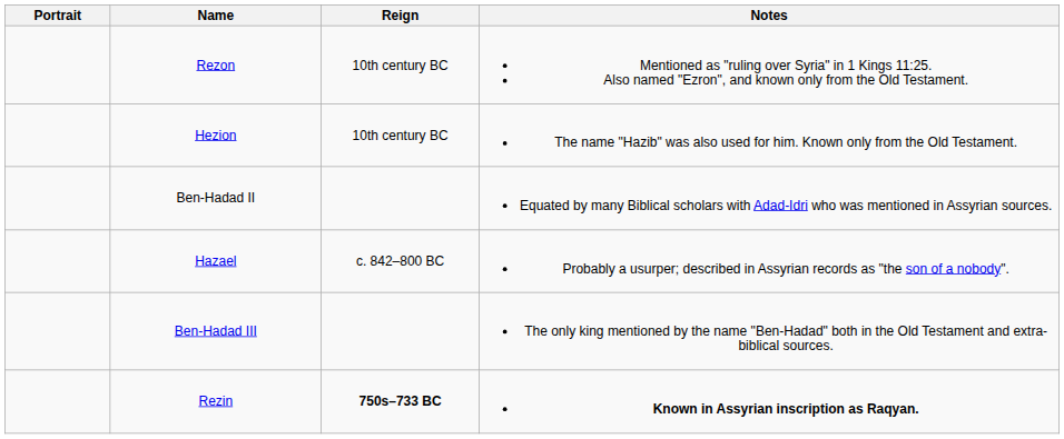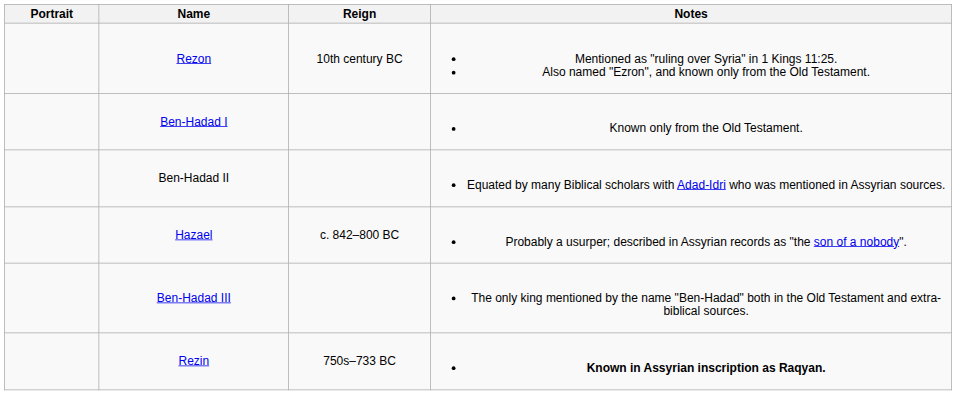 <table width=100% class="wikitable">
 <tr>
 <th width=10%>Portrait</th>
 <th width=20%>Name</th>
 <th width=15%>Reign</th>
 <th>Notes</th>
 </tr>
 <tr>
 <td align="center"></td>
 <td align="center"><a href='#'>Rezon</a></td>
 <td align="center">10th century BC</td>
 <td align="center"><br><ul><li>Mentioned as "ruling over Syria" in 1 Kings 11:25.</li><li>Also named "Ezron", and known only from the Old Testament.</li></ul></td>
 </tr>
 <tr>
 <td align="center"></td>
-<td align="center"><a href='#'>Hezion</a></td>
-<td align="center">10th century BC</td>
-<td align="center"><br><ul><li>The name "Hazib" was also used for him. Known only from the Old Testament.</li></ul></td>
+<td align="center"><a href='#'>Ben-Hadad I</a></td>
+<td align="center"></td>
+<td align="center"><br><ul><li>Known only from the Old Testament.</li></ul></td>
 </tr>
 <tr>
 <td align="center"></td>
 <td align="center">Ben-Hadad II</td>
 <td align="center"></td>
 <td align="center"><br><ul><li>Equated by many Biblical scholars with <a href='#'>Adad-Idri</a> who was mentioned in Assyrian sources.</li></ul></td>
 </tr>
 <tr>
 <td align="center"></td>
 <td align="center"><a href='#'>Hazael</a></td>
 <td align="center">c. 842–800 BC</td>
 <td align="center"><br><ul><li>Probably a usurper; described in Assyrian records as "the <a href='#'>son of a nobody</a>".</li></ul></td>
 </tr>
 <tr>
 <td align="center"></td>
 <td align="center"><a href='#'>Ben-Hadad III</a></td>
 <td align="center"></td>
 <td align="center"><br><ul><li>The only king mentioned by the name "Ben-Hadad" both in the Old Testament and extra-biblical sources.</li></ul></td>
 </tr>
 <tr>
 <td align="center"></td>
 <td align="center"><a href='#'>Rezin</a></td>
-<td align="center"><strong>750s–733 BC</strong></td>
+<td align="center">750s–733 BC</td>
 <td align="center"><strong><br><ul><li>Known in Assyrian inscription as Raqyan.</li></ul></strong></td>
 </tr>
 </table>
